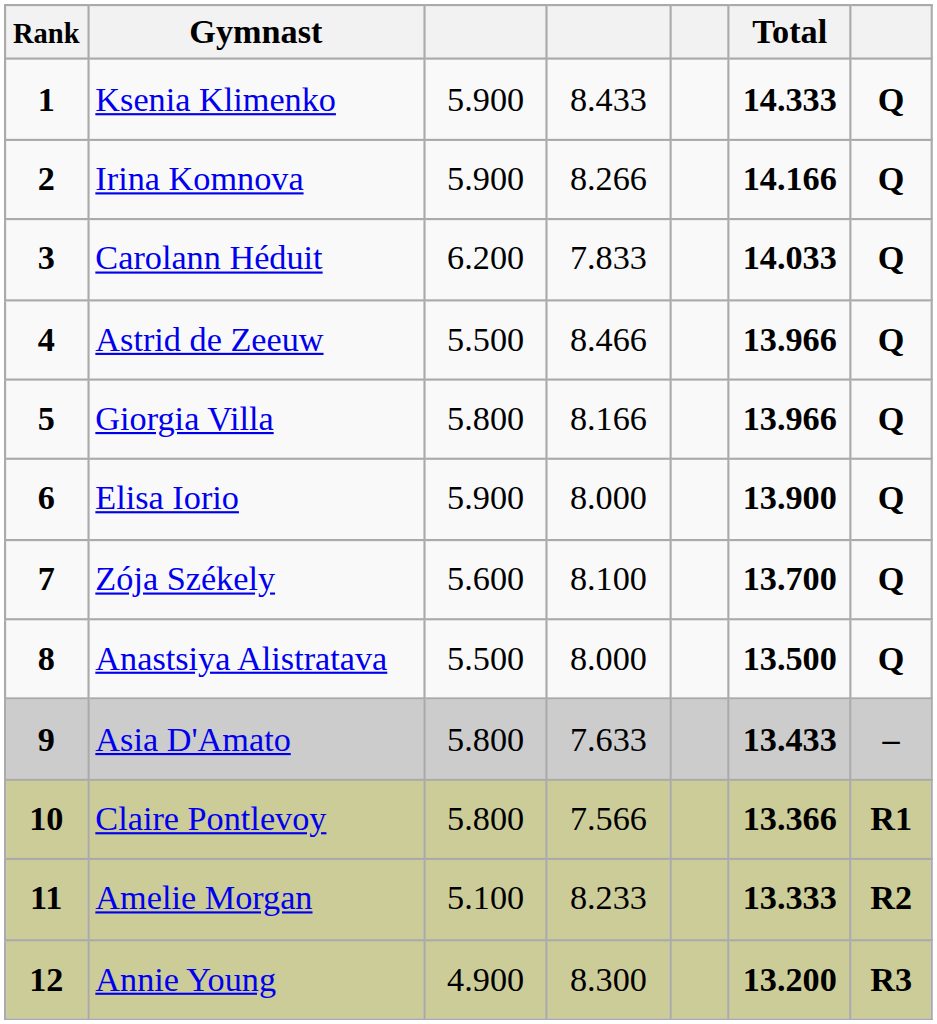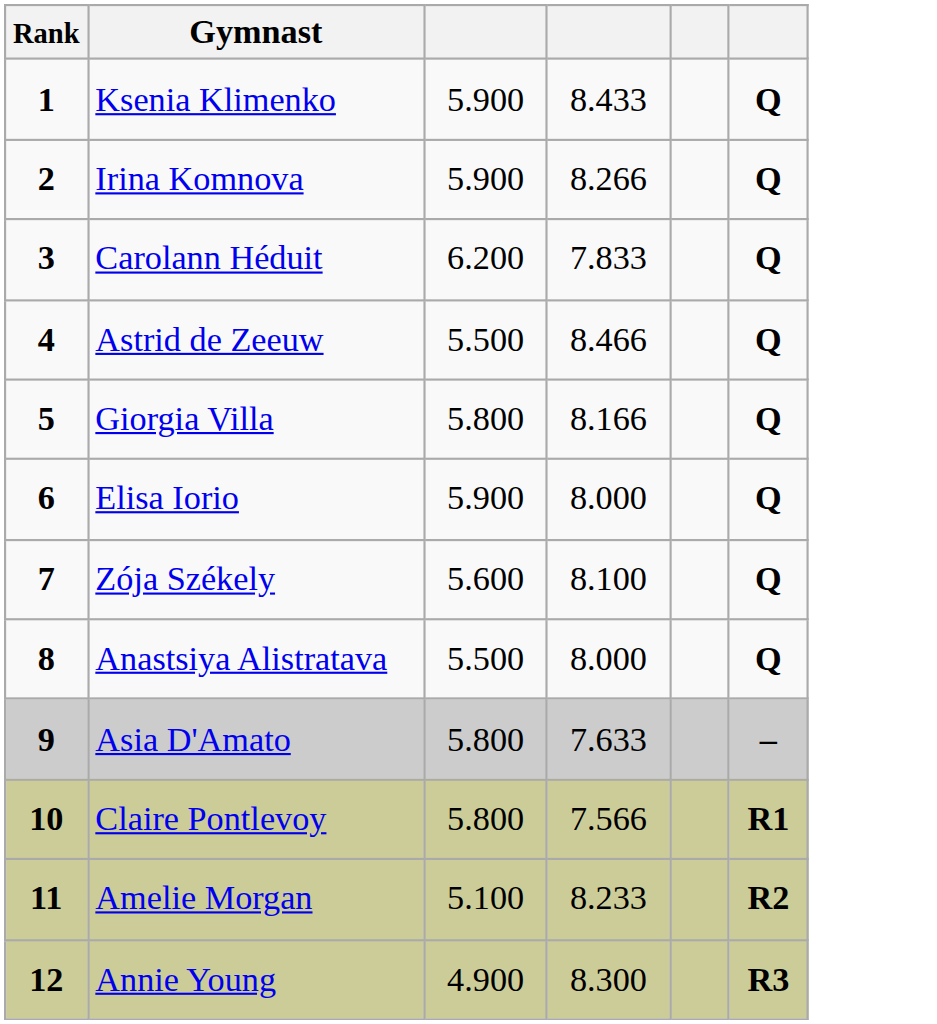 <table style="text-align:center;" class="wikitable sortable">
 <tr>
 <th scope="col" style="width:15px;"><small>Rank</small></th>
 <th scope="col" style="width:150px;">Gymnast</th>
 <th scope="col" style="width:50px;"><small></small></th>
 <th scope="col" style="width:50px;"><small></small></th>
 <th scope="col" style="width:20px;"><small></small></th>
-<th scope="col" style="width:50px;">Total</th>
 <th scope="col" style="width:30px;"><small></small></th>
 </tr>
 <tr>
 <td scope="row" style="text-align:center"><strong>1</strong></td>
 <td style="height:30px; text-align:left;"> <a href='#'>Ksenia Klimenko</a></td>
 <td>5.900</td>
 <td>8.433</td>
 <td></td>
-<td><strong>14.333</strong></td>
 <td><strong>Q</strong></td>
 </tr>
 <tr>
 <td scope="row" style="text-align:center"><strong>2</strong></td>
 <td style="height:30px; text-align:left;"> <a href='#'>Irina Komnova</a></td>
 <td>5.900</td>
 <td>8.266</td>
 <td></td>
-<td><strong>14.166</strong></td>
 <td><strong>Q</strong></td>
 </tr>
 <tr>
 <td scope="row" style="text-align:center"><strong>3</strong></td>
 <td style="height:30px; text-align:left;"> <a href='#'>Carolann Héduit</a></td>
 <td>6.200</td>
 <td>7.833</td>
 <td></td>
-<td><strong>14.033</strong></td>
 <td><strong>Q</strong></td>
 </tr>
 <tr>
 <td scope="row" style="text-align:center"><strong>4</strong></td>
 <td style="height:30px; text-align:left;"> <a href='#'>Astrid de Zeeuw</a></td>
 <td>5.500</td>
 <td>8.466</td>
 <td></td>
-<td><strong>13.966</strong></td>
 <td><strong>Q</strong></td>
 </tr>
 <tr>
 <td scope="row" style="text-align:center"><strong>5</strong></td>
 <td style="height:30px; text-align:left;"> <a href='#'>Giorgia Villa</a></td>
 <td>5.800</td>
 <td>8.166</td>
 <td></td>
-<td><strong>13.966</strong></td>
 <td><strong>Q</strong></td>
 </tr>
 <tr>
 <td scope="row" style="text-align:center"><strong>6</strong></td>
 <td style="height:30px; text-align:left;"> <a href='#'>Elisa Iorio</a></td>
 <td>5.900</td>
 <td>8.000</td>
 <td></td>
-<td><strong>13.900</strong></td>
 <td><strong>Q</strong></td>
 </tr>
 <tr>
 <td scope="row" style="text-align:center"><strong>7</strong></td>
 <td style="height:30px; text-align:left;"> <a href='#'>Zója Székely</a></td>
 <td>5.600</td>
 <td>8.100</td>
 <td></td>
-<td><strong>13.700</strong></td>
 <td><strong>Q</strong></td>
 </tr>
 <tr>
 <td scope="row" style="text-align:center"><strong>8</strong></td>
 <td style="height:30px; text-align:left;"> <a href='#'>Anastsiya Alistratava</a></td>
 <td>5.500</td>
 <td>8.000</td>
 <td></td>
-<td><strong>13.500</strong></td>
 <td><strong>Q</strong></td>
 </tr>
 <tr style="background:#cccccc;">
 <td scope="row" style="text-align:center"><strong>9</strong></td>
 <td style="height:30px; text-align:left;"> <a href='#'>Asia D'Amato</a></td>
 <td>5.800</td>
 <td>7.633</td>
 <td></td>
-<td><strong>13.433</strong></td>
 <td><strong>–</strong></td>
 </tr>
 <tr style="background:#cccc99;">
 <td scope="row" style="text-align:center"><strong>10</strong></td>
 <td style="height:30px; text-align:left;"> <a href='#'>Claire Pontlevoy</a></td>
 <td>5.800</td>
 <td>7.566</td>
 <td></td>
-<td><strong>13.366</strong></td>
 <td><strong>R1</strong></td>
 </tr>
 <tr style="background:#cccc99;">
 <td scope="row" style="text-align:center"><strong>11</strong></td>
 <td style="height:30px; text-align:left;"> <a href='#'>Amelie Morgan</a></td>
 <td>5.100</td>
 <td>8.233</td>
 <td></td>
-<td><strong>13.333</strong></td>
 <td><strong>R2</strong></td>
 </tr>
 <tr style="background:#cccc99;">
 <td scope="row" style="text-align:center"><strong>12</strong></td>
 <td style="height:30px; text-align:left;"> <a href='#'>Annie Young</a></td>
 <td>4.900</td>
 <td>8.300</td>
 <td></td>
-<td><strong>13.200</strong></td>
 <td><strong>R3</strong></td>
 </tr>
 </table>
